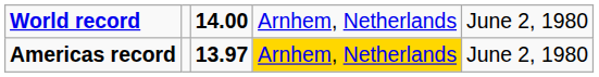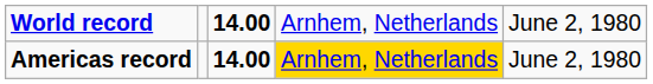 <table class="wikitable">
 <tr>
 <td><strong><a href='#'>World record</a></strong></td>
 <td></td>
 <td><strong>14.00</strong></td>
 <td><a href='#'>Arnhem</a>, <a href='#'>Netherlands</a></td>
 <td>June 2, 1980</td>
 </tr>
 <tr>
 <td><strong>Americas record</strong></td>
 <td></td>
-<td><strong>13.97</strong></td>
+<td><strong>14.00</strong></td>
 <td style="background: gold;"><a href='#'>Arnhem</a>, <a href='#'>Netherlands</a></td>
 <td>June 2, 1980</td>
 </tr>
 </table>
